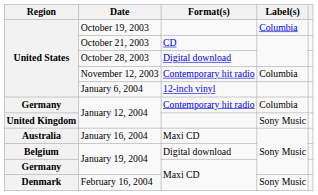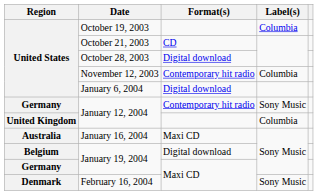 <table class="wikitable plainrowheaders">
 <tr>
 <th scope="col">Region</th>
 <th scope="col">Date</th>
 <th scope="col">Format(s)</th>
 <th scope="col">Label(s)</th>
 <th scope="col"></th>
 </tr>
 <tr>
 <th scope="row" rowspan="5">United States</th>
 <td>October 19, 2003</td>
 <td></td>
 <td><a href='#'>Columbia</a></td>
 <td align="center"></td>
 </tr>
 <tr>
 <td>October 21, 2003</td>
 <td><a href='#'>CD</a></td>
 <td rowspan="2"></td>
 <td align="center"></td>
 </tr>
 <tr>
 <td>October 28, 2003</td>
 <td><a href='#'>Digital download</a></td>
 <td></td>
 </tr>
 <tr>
 <td>November 12, 2003</td>
 <td><a href='#'>Contemporary hit radio</a></td>
 <td>Columbia</td>
 <td align="center"></td>
 </tr>
 <tr>
 <td>January 6, 2004</td>
-<td><a href='#'>12-inch vinyl</a></td>
+<td><a href='#'>Digital download</a></td>
 <td></td>
 <td></td>
 </tr>
 <tr>
 <th scope="row">Germany</th>
 <td rowspan="2">January 12, 2004</td>
 <td><a href='#'>Contemporary hit radio</a></td>
-<td>Columbia</td>
+<td>Sony Music</td>
 <td></td>
 </tr>
 <tr>
 <th scope="row">United Kingdom</th>
 <td></td>
-<td>Sony Music</td>
+<td>Columbia</td>
 <td align="center"></td>
 </tr>
 <tr>
 <th scope="row">Australia</th>
 <td>January 16, 2004</td>
 <td>Maxi CD</td>
 <td rowspan="3">Sony Music</td>
 <td align="center"></td>
 </tr>
 <tr>
 <th scope="row">Belgium</th>
 <td rowspan="2">January 19, 2004</td>
 <td>Digital download</td>
 <td></td>
 </tr>
 <tr>
 <th scope="row">Germany</th>
 <td rowspan="2">Maxi CD</td>
 <td align="center"></td>
 </tr>
 <tr>
 <th scope="row">Denmark</th>
 <td>February 16, 2004</td>
 <td>Sony Music</td>
 <td align="center"></td>
 </tr>
 </table>
